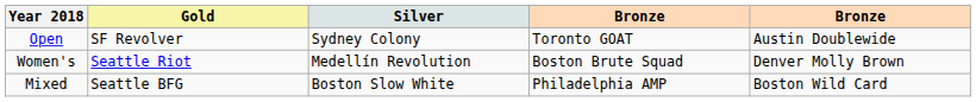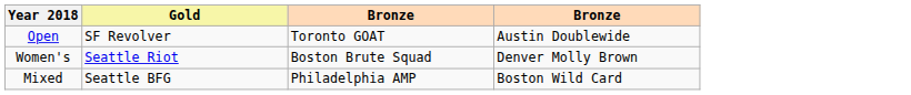 <table class="wikitable sortable">
 <tr bgcolor="#efefef" align="left">
 <th>Year 2018</th>
 <th style="background-color: #F7F6A8;" width="200"> Gold</th>
-<th style="background-color: #DCE5E5;" width="200"> Silver</th>
 <th style="background-color: #FFDAB9;" width="200"> Bronze</th>
 <th style="background-color: #FFDAB9;" width="200"> Bronze</th>
 </tr>
 <tr>
 <td align="center"><a href='#'>Open</a></td>
 <td>SF Revolver </td>
-<td>Sydney Colony </td>
 <td>Toronto GOAT </td>
 <td>Austin Doublewide </td>
 </tr>
 <tr>
 <td align="center">Women's</td>
 <td><a href='#'>Seattle Riot</a> </td>
-<td>Medellín Revolution </td>
 <td>Boston Brute Squad </td>
 <td>Denver Molly Brown </td>
 </tr>
 <tr>
 <td align="center">Mixed</td>
 <td>Seattle BFG </td>
-<td>Boston Slow White </td>
 <td>Philadelphia AMP </td>
 <td>Boston Wild Card </td>
 </tr>
 </table>
